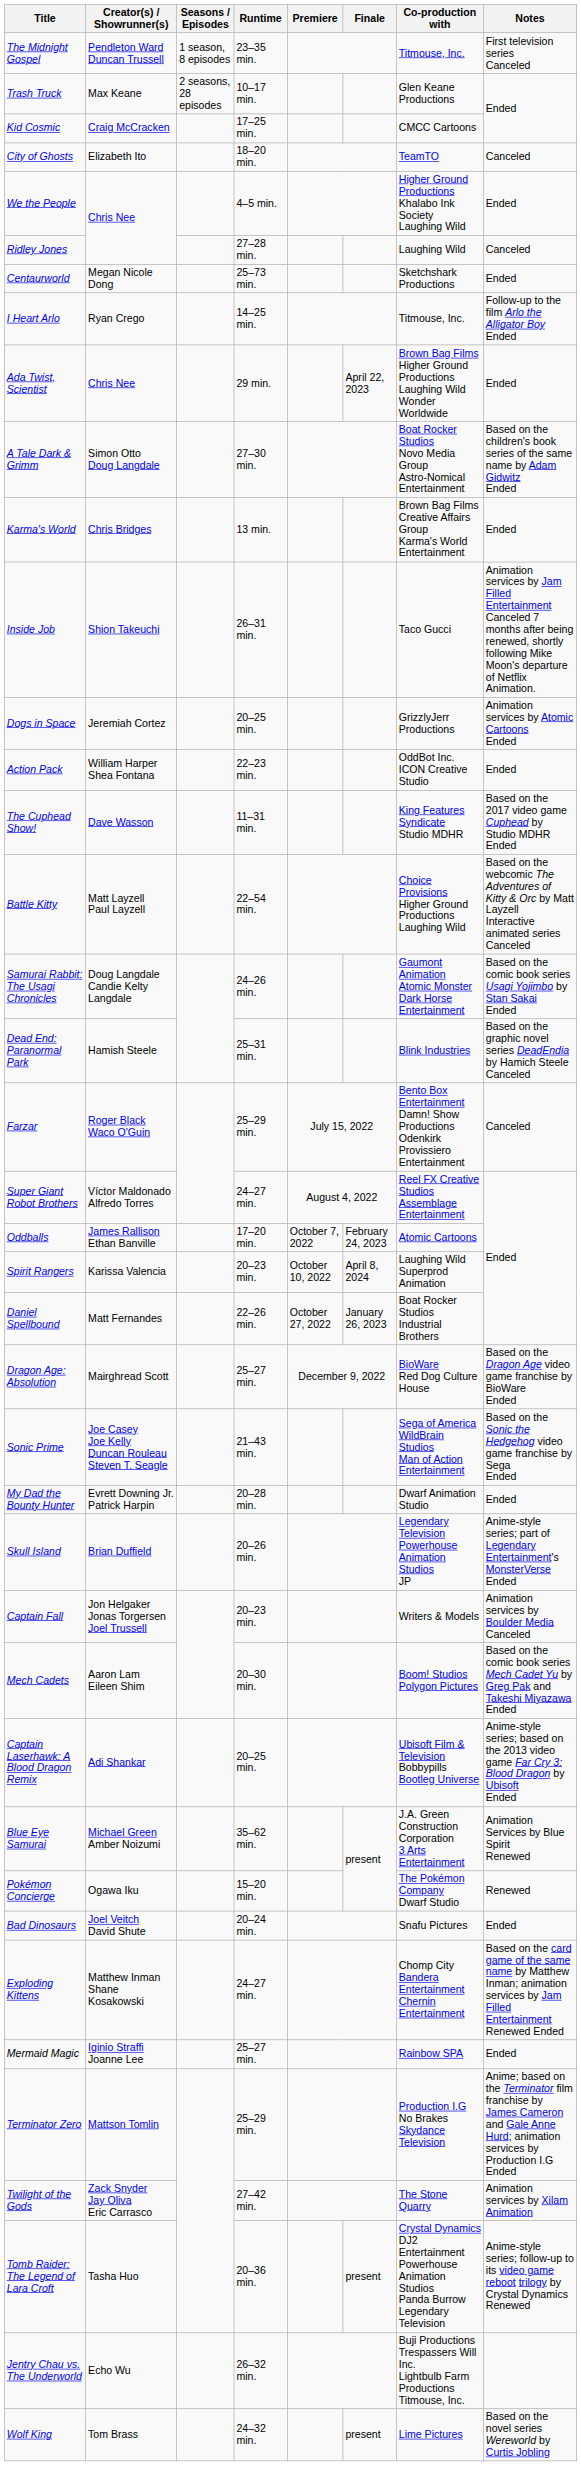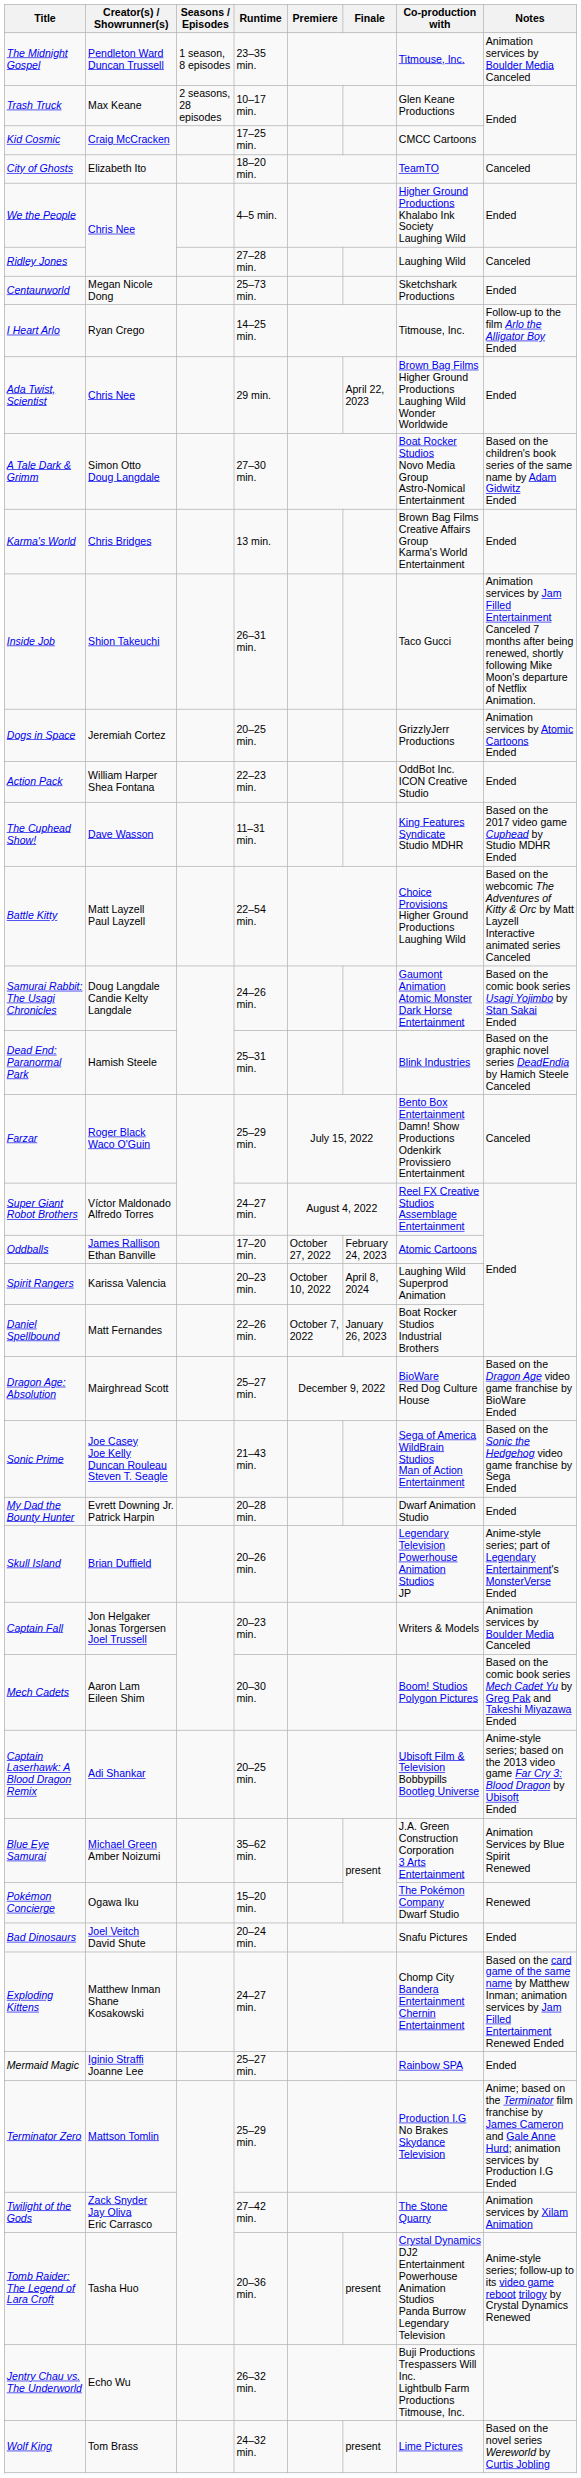 <table class="wikitable sortable">
 <tr>
 <th width=221>Title</th>
 <th width=221>Creator(s) / Showrunner(s)</th>
 <th width=121>Seasons / Episodes</th>
 <th width=121>Runtime</th>
 <th width=121>Premiere</th>
 <th width=121>Finale</th>
 <th width=251>Co-production with</th>
 <th width=251>Notes</th>
 </tr>
 <tr>
 <td><em><a href='#'>The Midnight Gospel</a></em></td>
 <td><a href='#'>Pendleton Ward</a><br> <a href='#'>Duncan Trussell</a></td>
 <td>1 season, 8 episodes</td>
 <td>23–35 min.</td>
 <td colspan="2" style="text-align:center;"></td>
 <td><a href='#'>Titmouse, Inc.</a></td>
-<td>First television series<br>Canceled</td>
+<td>Animation services by <a href='#'>Boulder Media</a><br>Canceled </td>
 </tr>
 <tr>
 <td><em><a href='#'>Trash Truck</a></em></td>
 <td>Max Keane</td>
 <td>2 seasons, 28 episodes</td>
 <td>10–17 min.</td>
 <td></td>
 <td></td>
 <td>Glen Keane Productions</td>
 <td rowspan="2">Ended</td>
 </tr>
 <tr>
 <td><em><a href='#'>Kid Cosmic</a></em></td>
 <td><a href='#'>Craig McCracken</a></td>
 <td></td>
 <td>17–25 min.</td>
 <td></td>
 <td></td>
 <td>CMCC Cartoons</td>
 </tr>
 <tr>
 <td><em><a href='#'>City of Ghosts</a></em></td>
 <td>Elizabeth Ito</td>
 <td></td>
 <td>18–20 min.</td>
 <td colspan="2" style="text-align:center;"></td>
 <td><a href='#'>TeamTO</a></td>
 <td>Canceled</td>
 </tr>
 <tr>
 <td><em><a href='#'>We the People</a></em></td>
 <td rowspan="2"><a href='#'>Chris Nee</a></td>
 <td></td>
 <td>4–5 min.</td>
 <td colspan="2" style="text-align:center;"></td>
 <td><a href='#'>Higher Ground Productions</a><br>Khalabo Ink Society<br>Laughing Wild</td>
 <td>Ended</td>
 </tr>
 <tr>
 <td><em><a href='#'>Ridley Jones</a></em></td>
 <td></td>
 <td>27–28 min.</td>
 <td></td>
 <td></td>
 <td>Laughing Wild</td>
 <td>Canceled</td>
 </tr>
 <tr>
 <td><em><a href='#'>Centaurworld</a></em></td>
 <td>Megan Nicole Dong</td>
 <td></td>
 <td>25–73 min.</td>
 <td></td>
 <td></td>
 <td>Sketchshark Productions</td>
 <td>Ended</td>
 </tr>
 <tr>
 <td><em><a href='#'>I Heart Arlo</a></em></td>
 <td>Ryan Crego</td>
 <td></td>
 <td>14–25 min.</td>
 <td colspan="2" style="text-align:center;"></td>
 <td>Titmouse, Inc.</td>
 <td>Follow-up to the film <em><a href='#'>Arlo the Alligator Boy</a></em><br>Ended</td>
 </tr>
 <tr>
 <td><em><a href='#'>Ada Twist, Scientist</a></em></td>
 <td><a href='#'>Chris Nee</a></td>
 <td></td>
 <td>29 min.</td>
 <td></td>
 <td>April 22, 2023</td>
 <td><a href='#'>Brown Bag Films</a><br>Higher Ground Productions<br>Laughing Wild<br>Wonder Worldwide</td>
 <td>Ended</td>
 </tr>
 <tr>
 <td><em><a href='#'>A Tale Dark & Grimm</a></em></td>
 <td>Simon Otto<br><a href='#'>Doug Langdale</a></td>
 <td></td>
 <td>27–30 min.</td>
 <td colspan="2" style="text-align:center;"></td>
 <td><a href='#'>Boat Rocker Studios</a><br>Novo Media Group<br>Astro-Nomical Entertainment</td>
 <td>Based on the children's book series of the same name by <a href='#'>Adam Gidwitz</a><br>Ended</td>
 </tr>
 <tr>
 <td><em><a href='#'>Karma's World</a></em></td>
 <td><a href='#'>Chris Bridges</a></td>
 <td></td>
 <td>13 min.</td>
 <td></td>
 <td></td>
 <td>Brown Bag Films<br>Creative Affairs Group<br>Karma's World Entertainment</td>
 <td>Ended</td>
 </tr>
 <tr>
 <td><em><a href='#'>Inside Job</a></em></td>
 <td><a href='#'>Shion Takeuchi</a></td>
 <td></td>
 <td>26–31 min.</td>
 <td></td>
 <td></td>
 <td>Taco Gucci</td>
 <td>Animation services by <a href='#'>Jam Filled Entertainment</a><br>Canceled 7 months after being renewed, shortly following Mike Moon's departure of Netflix Animation.</td>
 </tr>
 <tr>
 <td><em><a href='#'>Dogs in Space</a></em></td>
 <td>Jeremiah Cortez</td>
 <td></td>
 <td>20–25 min.</td>
 <td></td>
 <td></td>
 <td>GrizzlyJerr Productions</td>
 <td>Animation services by <a href='#'>Atomic Cartoons</a><br>Ended</td>
 </tr>
 <tr>
 <td><em><a href='#'>Action Pack</a></em></td>
 <td>William Harper<br>Shea Fontana</td>
 <td></td>
 <td>22–23 min.</td>
 <td></td>
 <td></td>
 <td>OddBot Inc.<br>ICON Creative Studio</td>
 <td>Ended</td>
 </tr>
 <tr>
 <td><em><a href='#'>The Cuphead Show!</a></em></td>
 <td><a href='#'>Dave Wasson</a></td>
 <td></td>
 <td>11–31 min.</td>
 <td></td>
 <td></td>
 <td><a href='#'>King Features Syndicate</a><br>Studio MDHR</td>
 <td>Based on the 2017 video game <em><a href='#'>Cuphead</a></em> by Studio MDHR<br>Ended</td>
 </tr>
 <tr>
 <td><em><a href='#'>Battle Kitty</a></em></td>
 <td>Matt Layzell<br>Paul Layzell</td>
 <td></td>
 <td>22–54 min.</td>
 <td colspan="2" style="text-align:center;"></td>
 <td><a href='#'>Choice Provisions</a><br>Higher Ground Productions<br>Laughing Wild</td>
 <td>Based on the webcomic <em>The Adventures of Kitty & Orc</em> by Matt Layzell<br>Interactive animated series<br>Canceled</td>
 </tr>
 <tr>
 <td><em><a href='#'>Samurai Rabbit: The Usagi Chronicles</a></em></td>
 <td>Doug Langdale<br>Candie Kelty Langdale</td>
 <td rowspan="2"></td>
 <td>24–26 min.</td>
 <td></td>
 <td></td>
 <td><a href='#'>Gaumont Animation</a><br><a href='#'>Atomic Monster</a><br><a href='#'>Dark Horse Entertainment</a></td>
 <td>Based on the comic book series <em><a href='#'>Usagi Yojimbo</a></em> by <a href='#'>Stan Sakai</a><br>Ended</td>
 </tr>
 <tr>
 <td><em><a href='#'>Dead End: Paranormal Park</a></em></td>
 <td>Hamish Steele</td>
 <td>25–31 min.</td>
 <td></td>
 <td></td>
 <td><a href='#'>Blink Industries</a></td>
 <td>Based on the graphic novel series <em><a href='#'>DeadEndia</a></em> by Hamich Steele<br>Canceled</td>
 </tr>
 <tr>
 <td><em><a href='#'>Farzar</a></em></td>
 <td><a href='#'>Roger Black</a><br><a href='#'>Waco O'Guin</a></td>
 <td rowspan="2"></td>
 <td>25–29 min.</td>
 <td colspan="2" style="text-align:center;">July 15, 2022</td>
 <td><a href='#'>Bento Box Entertainment</a><br>Damn! Show Productions<br>Odenkirk Provissiero Entertainment</td>
 <td>Canceled</td>
 </tr>
 <tr>
 <td><em><a href='#'>Super Giant Robot Brothers</a></em></td>
 <td>Víctor Maldonado<br>Alfredo Torres</td>
 <td>24–27 min.</td>
 <td colspan="2" style="text-align:center;">August 4, 2022</td>
 <td><a href='#'>Reel FX Creative Studios</a><br><a href='#'>Assemblage Entertainment</a></td>
 <td rowspan="4">Ended</td>
 </tr>
 <tr>
 <td><em><a href='#'>Oddballs</a></em></td>
 <td><a href='#'>James Rallison</a><br>Ethan Banville</td>
 <td></td>
 <td>17–20 min.</td>
-<td>October 7, 2022</td>
+<td>October 27, 2022</td>
 <td>February 24, 2023</td>
 <td><a href='#'>Atomic Cartoons</a></td>
 </tr>
 <tr>
 <td><em><a href='#'>Spirit Rangers</a></em></td>
 <td>Karissa Valencia</td>
 <td></td>
 <td>20–23 min.</td>
 <td>October 10, 2022</td>
 <td>April 8, 2024</td>
 <td>Laughing Wild<br>Superprod Animation</td>
 </tr>
 <tr>
 <td><em><a href='#'>Daniel Spellbound</a></em></td>
 <td>Matt Fernandes</td>
 <td></td>
 <td>22–26 min.</td>
-<td>October 27, 2022</td>
+<td>October 7, 2022</td>
 <td>January 26, 2023</td>
 <td>Boat Rocker Studios<br>Industrial Brothers</td>
 </tr>
 <tr>
 <td><em><a href='#'>Dragon Age: Absolution</a></em></td>
 <td>Mairghread Scott</td>
 <td></td>
 <td>25–27 min.</td>
 <td colspan="2" style="text-align:center;">December 9, 2022</td>
 <td><a href='#'>BioWare</a><br>Red Dog Culture House</td>
 <td>Based on the <em><a href='#'>Dragon Age</a></em> video game franchise by BioWare<br>Ended</td>
 </tr>
 <tr>
 <td><em><a href='#'>Sonic Prime</a></em></td>
 <td><a href='#'>Joe Casey</a><br><a href='#'>Joe Kelly</a><br><a href='#'>Duncan Rouleau</a><br><a href='#'>Steven T. Seagle</a></td>
 <td></td>
 <td>21–43 min.</td>
 <td></td>
 <td></td>
 <td><a href='#'>Sega of America</a><br><a href='#'>WildBrain Studios</a><br><a href='#'>Man of Action Entertainment</a></td>
 <td>Based on the <em><a href='#'>Sonic the Hedgehog</a></em> video game franchise by Sega<br>Ended</td>
 </tr>
 <tr>
 <td><em><a href='#'>My Dad the Bounty Hunter</a></em></td>
 <td>Evrett Downing Jr.<br>Patrick Harpin</td>
 <td></td>
 <td>20–28 min.</td>
 <td></td>
 <td></td>
 <td>Dwarf Animation Studio</td>
 <td>Ended</td>
 </tr>
 <tr>
 <td><em><a href='#'>Skull Island</a></em></td>
 <td><a href='#'>Brian Duffield</a></td>
 <td></td>
 <td>20–26 min.</td>
 <td colspan="2" style="text-align:center;"></td>
 <td><a href='#'>Legendary Television</a><br><a href='#'>Powerhouse Animation Studios</a><br>JP</td>
 <td>Anime-style series; part of <a href='#'>Legendary Entertainment</a>'s <a href='#'>MonsterVerse</a><br>Ended</td>
 </tr>
 <tr>
 <td><em><a href='#'>Captain Fall</a></em></td>
 <td>Jon Helgaker<br>Jonas Torgersen<br><a href='#'>Joel Trussell</a></td>
 <td rowspan="2"></td>
 <td>20–23 min.</td>
 <td colspan="2" style="text-align:center;"></td>
 <td>Writers & Models</td>
 <td>Animation services by <a href='#'>Boulder Media</a><br>Canceled </td>
 </tr>
 <tr>
 <td><em><a href='#'>Mech Cadets</a></em></td>
 <td>Aaron Lam<br>Eileen Shim</td>
 <td>20–30 min.</td>
 <td colspan="2" style="text-align:center;"></td>
 <td><a href='#'>Boom! Studios</a><br><a href='#'>Polygon Pictures</a></td>
 <td>Based on the comic book series <em><a href='#'>Mech Cadet Yu</a></em> by <a href='#'>Greg Pak</a> and <a href='#'>Takeshi Miyazawa</a><br>Ended</td>
 </tr>
 <tr>
 <td><em><a href='#'>Captain Laserhawk: A Blood Dragon Remix</a></em></td>
 <td><a href='#'>Adi Shankar</a></td>
 <td></td>
 <td>20–25 min.</td>
 <td colspan="2" style="text-align:center;"></td>
 <td><a href='#'>Ubisoft Film & Television</a><br>Bobbypills<br><a href='#'>Bootleg Universe</a></td>
 <td>Anime-style series; based on the 2013 video game <em><a href='#'>Far Cry 3: Blood Dragon</a></em> by <a href='#'>Ubisoft</a><br>Ended</td>
 </tr>
 <tr>
 <td><em><a href='#'>Blue Eye Samurai</a></em></td>
 <td><a href='#'>Michael Green</a><br>Amber Noizumi</td>
 <td></td>
 <td>35–62 min.</td>
 <td></td>
 <td rowspan="2">present</td>
 <td>J.A. Green Construction Corporation<br><a href='#'>3 Arts Entertainment</a></td>
 <td>Animation Services by Blue Spirit<br>Renewed</td>
 </tr>
 <tr>
 <td><em><a href='#'>Pokémon Concierge</a></em></td>
 <td>Ogawa Iku</td>
 <td></td>
 <td>15–20 min.</td>
 <td></td>
 <td><a href='#'>The Pokémon Company</a><br>Dwarf Studio</td>
 <td>Renewed</td>
 </tr>
 <tr>
 <td><em><a href='#'>Bad Dinosaurs</a></em></td>
 <td><a href='#'>Joel Veitch</a><br>David Shute</td>
 <td></td>
 <td>20–24 min.</td>
 <td colspan="2" style="text-align:center;"> </td>
 <td>Snafu Pictures</td>
 <td>Ended</td>
 </tr>
 <tr>
 <td><em><a href='#'>Exploding Kittens</a></em></td>
 <td>Matthew Inman<br>Shane Kosakowski</td>
 <td></td>
 <td>24–27 min.</td>
 <td colspan="2" style="text-align:center;"></td>
 <td>Chomp City<br><a href='#'>Bandera Entertainment</a><br><a href='#'>Chernin Entertainment</a></td>
 <td>Based on the <a href='#'>card game of the same name</a> by Matthew Inman; animation services by <a href='#'>Jam Filled Entertainment</a><br>Renewed Ended</td>
 </tr>
 <tr>
 <td><em>Mermaid Magic</em></td>
 <td><a href='#'>Iginio Straffi</a><br>Joanne Lee</td>
 <td></td>
 <td>25–27 min.</td>
 <td colspan="2" style="text-align:center;"></td>
 <td><a href='#'>Rainbow SPA</a></td>
 <td> Ended</td>
 </tr>
 <tr>
 <td><em><a href='#'>Terminator Zero</a></em></td>
 <td><a href='#'>Mattson Tomlin</a></td>
 <td rowspan="3"></td>
 <td>25–29 min.</td>
 <td colspan="2" style="text-align:center;"></td>
 <td><a href='#'>Production I.G</a><br>No Brakes<br><a href='#'>Skydance Television</a></td>
 <td>Anime; based on the <em><a href='#'>Terminator</a></em> film franchise by <a href='#'>James Cameron</a> and <a href='#'>Gale Anne Hurd</a>; animation services by Production I.G Ended</td>
 </tr>
 <tr>
 <td><em><a href='#'>Twilight of the Gods</a></em></td>
 <td><a href='#'>Zack Snyder</a><br><a href='#'>Jay Oliva</a><br>Eric Carrasco</td>
 <td>27–42 min.</td>
 <td colspan="2" style="text-align:center;"></td>
 <td><a href='#'>The Stone Quarry</a></td>
 <td>Animation services by <a href='#'>Xilam Animation</a></td>
 </tr>
 <tr>
 <td><em><a href='#'>Tomb Raider: The Legend of Lara Croft</a></em></td>
 <td>Tasha Huo</td>
 <td>20–36 min.</td>
 <td></td>
 <td>present</td>
 <td><a href='#'>Crystal Dynamics</a><br>DJ2 Entertainment<br>Powerhouse Animation Studios<br>Panda Burrow<br>Legendary Television</td>
 <td>Anime-style series; follow-up to its <a href='#'>video game reboot</a> <a href='#'>trilogy</a> by Crystal Dynamics<br>Renewed</td>
 </tr>
 <tr>
 <td><em><a href='#'>Jentry Chau vs. The Underworld</a></em></td>
 <td>Echo Wu</td>
 <td></td>
 <td>26–32 min.</td>
 <td colspan="2" style="text-align:center;"></td>
 <td>Buji Productions<br>Trespassers Will Inc.<br>Lightbulb Farm Productions<br>Titmouse, Inc.</td>
 <td></td>
 </tr>
 <tr>
 <td><em><a href='#'>Wolf King</a></em></td>
 <td>Tom Brass</td>
 <td></td>
 <td>24–32 min.</td>
 <td></td>
 <td>present</td>
 <td><a href='#'>Lime Pictures</a></td>
 <td>Based on the novel series <em>Wereworld</em> by <a href='#'>Curtis Jobling</a></td>
 </tr>
 </table>
